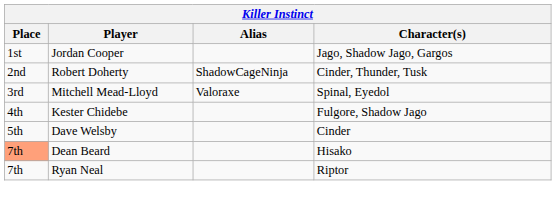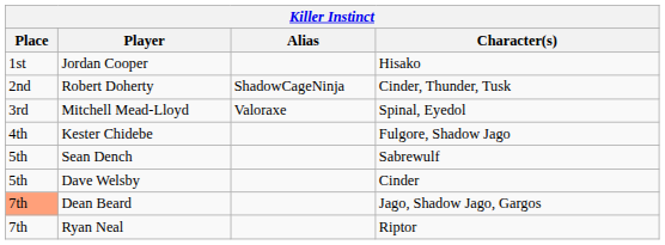 <table class="wikitable">
 <tr>
 <th colspan="4"><strong><em><a href='#'>Killer Instinct</a></em></strong> </th>
 </tr>
 <tr>
 <th style="width:50px;">Place</th>
 <th style="width:180px;">Player</th>
 <th style="width:150px;">Alias</th>
 <th style="width:300px;">Character(s)</th>
 </tr>
 <tr>
 <td>1st</td>
 <td> Jordan Cooper</td>
 <td></td>
-<td>Jago, Shadow Jago, Gargos</td>
+<td>Hisako</td>
 </tr>
 <tr>
 <td>2nd</td>
 <td> Robert Doherty</td>
 <td>ShadowCageNinja</td>
 <td>Cinder, Thunder, Tusk</td>
 </tr>
 <tr>
 <td>3rd</td>
 <td> Mitchell Mead-Lloyd</td>
 <td>Valoraxe</td>
 <td>Spinal, Eyedol</td>
 </tr>
 <tr>
 <td>4th</td>
 <td> Kester Chidebe</td>
 <td></td>
 <td>Fulgore, Shadow Jago</td>
 </tr>
 <tr>
 <td>5th</td>
+<td> Sean Dench</td>
+<td></td>
+<td>Sabrewulf</td>
+</tr>
+<tr>
+<td>5th</td>
 <td> Dave Welsby</td>
 <td></td>
 <td>Cinder</td>
 </tr>
 <tr>
 <td style="background: lightsalmon;">7th</td>
 <td> Dean Beard</td>
 <td></td>
-<td>Hisako</td>
+<td>Jago, Shadow Jago, Gargos</td>
 </tr>
 <tr>
 <td>7th</td>
 <td> Ryan Neal</td>
 <td></td>
 <td>Riptor</td>
 </tr>
 </table>
